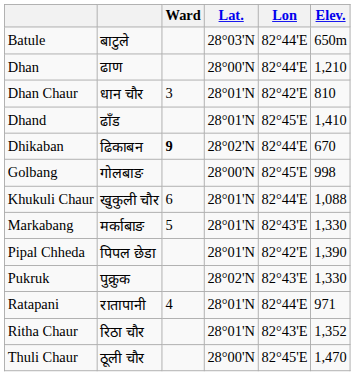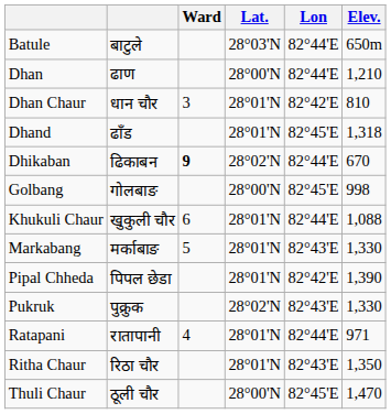 <table class="wikitable">
 <tr>
 <th></th>
 <th></th>
 <th>Ward</th>
 <th><a href='#'>Lat.</a></th>
 <th><a href='#'>Lon</a></th>
 <th><a href='#'>Elev.</a></th>
 </tr>
 <tr>
 <td>Batule</td>
 <td>बाटुले</td>
 <td></td>
 <td>28°03'N</td>
 <td>82°44'E</td>
 <td> 650m</td>
 </tr>
 <tr>
 <td>Dhan</td>
 <td>ढाण</td>
 <td></td>
 <td>28°00'N</td>
 <td>82°44'E</td>
 <td>1,210</td>
 </tr>
 <tr>
 <td>Dhan Chaur</td>
 <td>धान चौर</td>
 <td>3</td>
 <td>28°01'N</td>
 <td>82°42'E</td>
 <td> 810</td>
 </tr>
 <tr>
 <td>Dhand</td>
 <td>ढाँड</td>
 <td></td>
 <td>28°01'N</td>
 <td>82°45'E</td>
-<td>1,410</td>
+<td>1,318</td>
 </tr>
 <tr>
 <td>Dhikaban</td>
 <td>ढिकाबन</td>
 <td><strong>9</strong></td>
 <td>28°02'N</td>
 <td>82°44'E</td>
 <td> 670</td>
 </tr>
 <tr>
 <td>Golbang</td>
 <td>गोलबाङ</td>
 <td></td>
 <td>28°00'N</td>
 <td>82°45'E</td>
 <td> 998</td>
 </tr>
 <tr>
 <td>Khukuli Chaur</td>
 <td>खुकुली चौर</td>
 <td>6</td>
 <td>28°01'N</td>
 <td>82°44'E</td>
 <td>1,088</td>
 </tr>
 <tr>
 <td>Markabang</td>
 <td>मर्काबाङ</td>
 <td>5</td>
 <td>28°01'N</td>
 <td>82°43'E</td>
 <td>1,330</td>
 </tr>
 <tr>
 <td>Pipal Chheda</td>
 <td>पिपल छेडा</td>
 <td></td>
 <td>28°01'N</td>
 <td>82°42'E</td>
 <td>1,390</td>
 </tr>
 <tr>
 <td>Pukruk</td>
 <td>पुक्रुक</td>
 <td></td>
 <td>28°02'N</td>
 <td>82°43'E</td>
 <td>1,330</td>
 </tr>
 <tr>
 <td>Ratapani</td>
 <td>रातापानी</td>
 <td>4</td>
 <td>28°01'N</td>
 <td>82°44'E</td>
 <td> 971</td>
 </tr>
 <tr>
 <td>Ritha Chaur</td>
 <td>रिठा चौर</td>
 <td></td>
 <td>28°01'N</td>
 <td>82°43'E</td>
-<td>1,352</td>
+<td>1,350</td>
 </tr>
 <tr>
 <td>Thuli Chaur</td>
 <td>ठूली चौर</td>
 <td></td>
 <td>28°00'N</td>
 <td>82°45'E</td>
 <td>1,470</td>
 </tr>
 </table>
